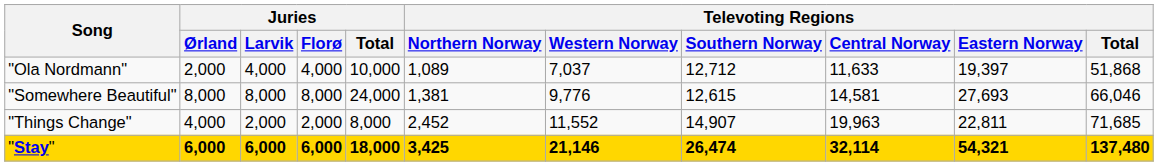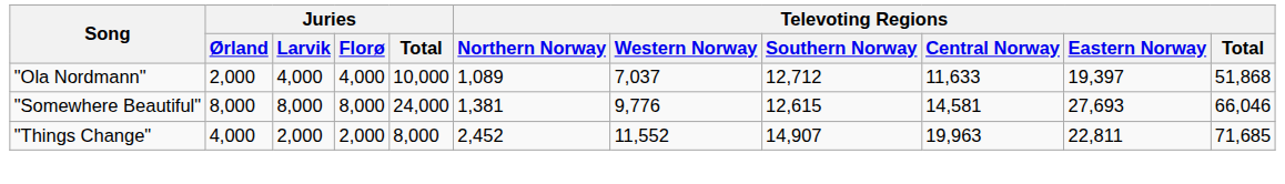 <table class=wikitable style="margin: 1em auto 1em auto">
 <tr>
 <th rowspan="2">Song</th>
 <th colspan="4">Juries</th>
 <th colspan="6">Televoting Regions</th>
 </tr>
 <tr>
 <th><a href='#'>Ørland</a></th>
 <th><a href='#'>Larvik</a></th>
 <th><a href='#'>Florø</a></th>
 <th>Total</th>
 <th><a href='#'>Northern Norway</a></th>
 <th><a href='#'>Western Norway</a></th>
 <th><a href='#'>Southern Norway</a></th>
 <th><a href='#'>Central Norway</a></th>
 <th><a href='#'>Eastern Norway</a></th>
 <th>Total</th>
 </tr>
 <tr>
 <td>"Ola Nordmann"</td>
 <td>2,000</td>
 <td>4,000</td>
 <td>4,000</td>
 <td>10,000</td>
 <td>1,089</td>
 <td>7,037</td>
 <td>12,712</td>
 <td>11,633</td>
 <td>19,397</td>
 <td>51,868</td>
 </tr>
 <tr>
 <td>"Somewhere Beautiful"</td>
 <td>8,000</td>
 <td>8,000</td>
 <td>8,000</td>
 <td>24,000</td>
 <td>1,381</td>
 <td>9,776</td>
 <td>12,615</td>
 <td>14,581</td>
 <td>27,693</td>
 <td>66,046</td>
 </tr>
 <tr>
 <td>"Things Change"</td>
 <td>4,000</td>
 <td>2,000</td>
 <td>2,000</td>
 <td>8,000</td>
 <td>2,452</td>
 <td>11,552</td>
 <td>14,907</td>
 <td>19,963</td>
 <td>22,811</td>
 <td>71,685</td>
 </tr>
-<tr bgcolor="gold">
-<td>"<strong><a href='#'>Stay</a></strong>"</td>
-<td><strong>6,000</strong></td>
-<td><strong>6,000</strong></td>
-<td><strong>6,000</strong></td>
-<td><strong>18,000</strong></td>
-<td><strong>3,425</strong></td>
-<td><strong>21,146</strong></td>
-<td><strong>26,474</strong></td>
-<td><strong>32,114</strong></td>
-<td><strong>54,321</strong></td>
-<td><strong>137,480</strong></td>
-</tr>
 </table>
